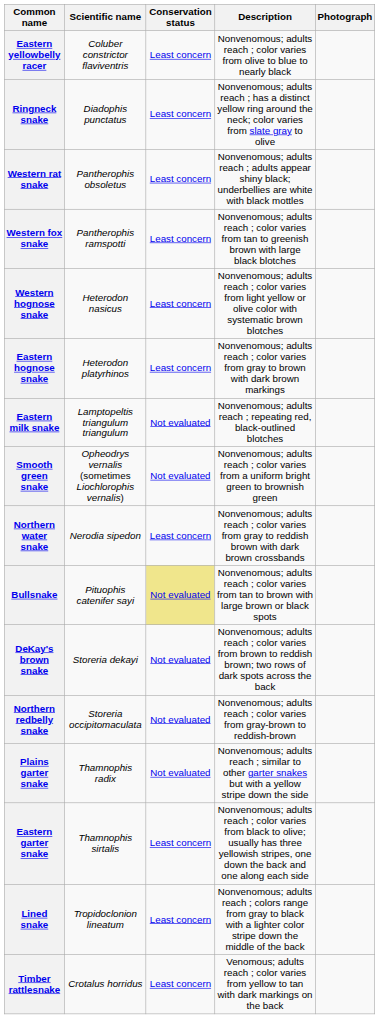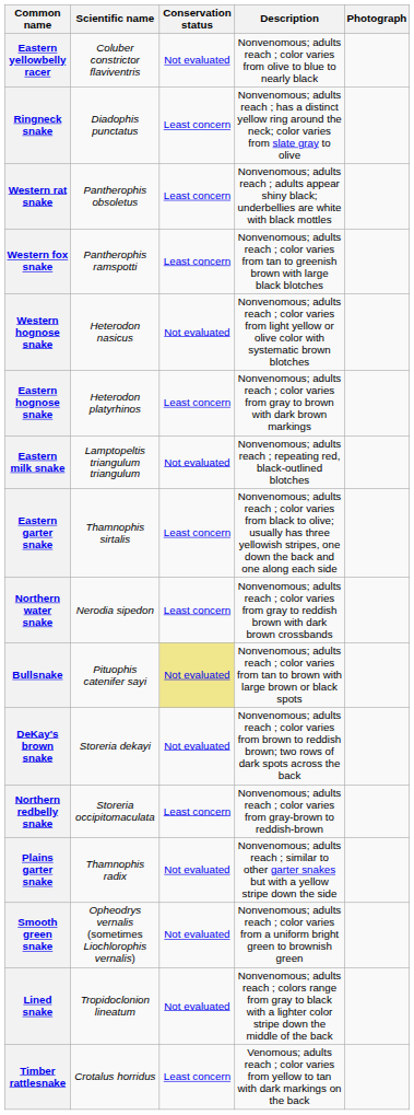 <table class="wikitable sortable plainrowheaders" style="text-align:center">
 <tr>
 <th scope="col">Common name</th>
 <th scope="col">Scientific name</th>
 <th scope="col">Conservation status</th>
 <th scope="col" class="unsortable">Description</th>
 <th scope="col" class="unsortable">Photograph</th>
 </tr>
 <tr>
 <th scope="row"><a href='#'>Eastern yellowbelly racer</a></th>
 <td><em>Coluber constrictor flaviventris</em></td>
-<td><a href='#'>Least concern</a></td>
+<td><a href='#'>Not evaluated</a></td>
 <td>Nonvenomous; adults reach ; color varies from olive to blue to nearly black</td>
 <td></td>
 </tr>
 <tr>
 <th scope="row"><a href='#'>Ringneck snake</a></th>
 <td><em>Diadophis punctatus</em></td>
 <td><a href='#'>Least concern</a></td>
 <td>Nonvenomous; adults reach ; has a distinct yellow ring around the neck; color varies from <a href='#'>slate gray</a> to olive</td>
 <td></td>
 </tr>
 <tr>
 <th scope="row"><a href='#'>Western rat snake</a></th>
 <td><em>Pantherophis obsoletus</em></td>
 <td><a href='#'>Least concern</a></td>
 <td>Nonvenomous; adults reach ; adults appear shiny black; underbellies are white with black mottles</td>
 <td></td>
 </tr>
 <tr>
 <th scope="row"><a href='#'>Western fox snake</a></th>
 <td><em>Pantherophis ramspotti</em></td>
 <td><a href='#'>Least concern</a></td>
 <td>Nonvenomous; adults reach ; color varies from tan to greenish brown with large black blotches</td>
 <td></td>
 </tr>
 <tr>
 <th scope="row"><a href='#'>Western hognose snake</a></th>
 <td><em>Heterodon nasicus</em></td>
-<td><a href='#'>Least concern</a></td>
+<td><a href='#'>Not evaluated</a></td>
 <td>Nonvenomous; adults reach ; color varies from light yellow or olive color with systematic brown blotches</td>
 <td></td>
 </tr>
 <tr>
 <th scope="row"><a href='#'>Eastern hognose snake</a></th>
 <td><em>Heterodon platyrhinos</em></td>
 <td><a href='#'>Least concern</a></td>
 <td>Nonvenomous; adults reach ; color varies from gray to brown with dark brown markings</td>
 <td></td>
 </tr>
 <tr>
 <th scope="row"><a href='#'>Eastern milk snake</a></th>
 <td><em>Lamptopeltis triangulum triangulum</em></td>
 <td><a href='#'>Not evaluated</a></td>
 <td>Nonvenomous; adults reach ; repeating red, black-outlined blotches</td>
 <td></td>
 </tr>
 <tr>
-<th scope="row"><a href='#'>Smooth green snake</a></th>
-<td><em>Opheodrys vernalis</em><br> (sometimes <em>Liochlorophis vernalis</em>)</td>
-<td><a href='#'>Not evaluated</a></td>
-<td>Nonvenomous; adults reach ; color varies from a uniform bright green to brownish green</td>
+<th scope="row"><a href='#'>Eastern garter snake</a></th>
+<td><em>Thamnophis sirtalis</em></td>
+<td><a href='#'>Least concern</a></td>
+<td>Nonvenomous; adults reach ; color varies from black to olive; usually has three yellowish stripes, one down the back and one along each side</td>
 <td></td>
 </tr>
 <tr>
 <th scope="row"><a href='#'>Northern water snake</a></th>
 <td><em>Nerodia sipedon</em></td>
 <td><a href='#'>Least concern</a></td>
 <td>Nonvenomous; adults reach ; color varies from gray to reddish brown with dark brown crossbands</td>
 <td></td>
 </tr>
 <tr>
 <th scope="row"><a href='#'>Bullsnake</a></th>
 <td><em>Pituophis catenifer sayi</em></td>
 <td style="background: khaki;"><a href='#'>Not evaluated</a></td>
 <td>Nonvenomous; adults reach ; color varies from tan to brown with large brown or black spots</td>
 <td></td>
 </tr>
 <tr>
 <th scope="row"><a href='#'>DeKay's brown snake</a></th>
 <td><em>Storeria dekayi</em></td>
 <td><a href='#'>Not evaluated</a></td>
 <td>Nonvenomous; adults reach ; color varies from brown to reddish brown; two rows of dark spots across the back</td>
 <td></td>
 </tr>
 <tr>
 <th scope="row"><a href='#'>Northern redbelly snake</a></th>
 <td><em>Storeria occipitomaculata</em></td>
-<td><a href='#'>Not evaluated</a></td>
+<td><a href='#'>Least concern</a></td>
 <td>Nonvenomous; adults reach ; color varies from gray-brown to reddish-brown</td>
 <td></td>
 </tr>
 <tr>
 <th scope="row"><a href='#'>Plains garter snake</a></th>
 <td><em>Thamnophis radix</em></td>
 <td><a href='#'>Not evaluated</a></td>
 <td>Nonvenomous; adults reach ; similar to other <a href='#'>garter snakes</a> but with a yellow stripe down the side</td>
 <td></td>
 </tr>
 <tr>
-<th scope="row"><a href='#'>Eastern garter snake</a></th>
-<td><em>Thamnophis sirtalis</em></td>
-<td><a href='#'>Least concern</a></td>
-<td>Nonvenomous; adults reach ; color varies from black to olive; usually has three yellowish stripes, one down the back and one along each side</td>
+<th scope="row"><a href='#'>Smooth green snake</a></th>
+<td><em>Opheodrys vernalis</em><br> (sometimes <em>Liochlorophis vernalis</em>)</td>
+<td><a href='#'>Not evaluated</a></td>
+<td>Nonvenomous; adults reach ; color varies from a uniform bright green to brownish green</td>
 <td></td>
 </tr>
 <tr>
 <th scope="row"><a href='#'>Lined snake</a></th>
 <td><em>Tropidoclonion lineatum</em></td>
-<td><a href='#'>Least concern</a></td>
+<td><a href='#'>Not evaluated</a></td>
 <td>Nonvenomous; adults reach ; colors range from gray to black with a lighter color stripe down the middle of the back</td>
 <td></td>
 </tr>
 <tr>
 <th scope="row"><a href='#'>Timber rattlesnake</a></th>
 <td><em>Crotalus horridus</em></td>
 <td><a href='#'>Least concern</a></td>
 <td>Venomous; adults reach ; color varies from yellow to tan with dark markings on the back</td>
 <td></td>
 </tr>
 </table>
